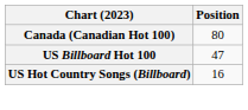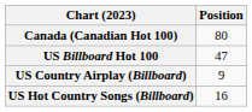 <table class="wikitable sortable plainrowheaders" style="text-align:center">
 <tr>
 <th scope="col">Chart (2023)</th>
 <th scope="col">Position</th>
 </tr>
 <tr>
 <th scope="row">Canada (Canadian Hot 100)</th>
 <td>80</td>
 </tr>
 <tr>
 <th scope="row">US <em>Billboard</em> Hot 100</th>
 <td>47</td>
 </tr>
 <tr>
+<th scope="row">US Country Airplay (<em>Billboard</em>)</th>
+<td>9</td>
+</tr>
+<tr>
 <th scope="row">US Hot Country Songs (<em>Billboard</em>)</th>
 <td>16</td>
 </tr>
 </table>
